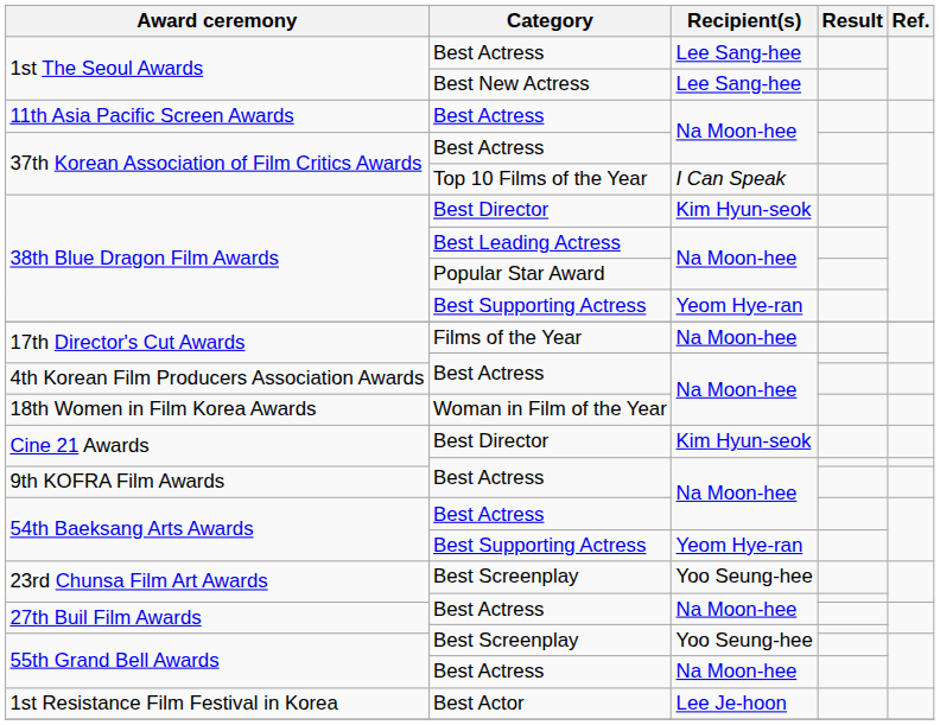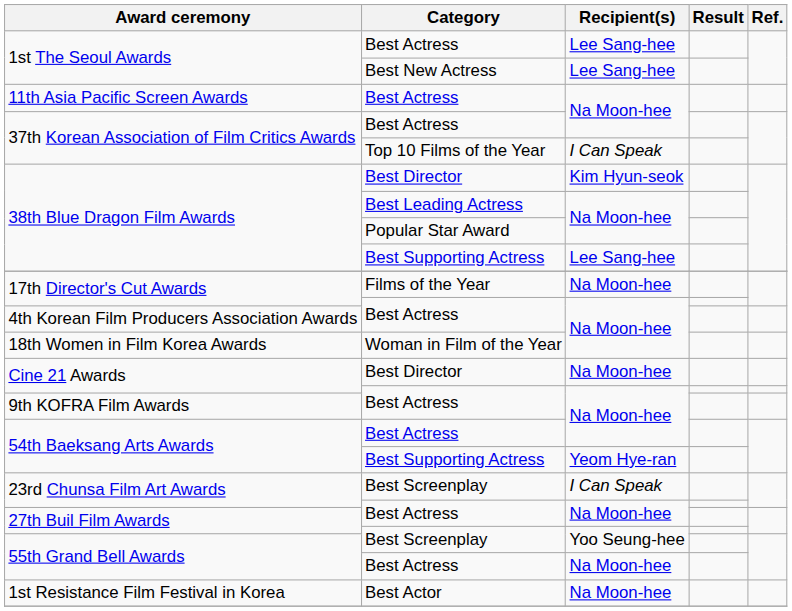 <table class="wikitable sortable">
 <tr>
 <th>Award ceremony</th>
 <th>Category</th>
 <th>Recipient(s)</th>
 <th>Result</th>
 <th>Ref.</th>
 </tr>
 <tr>
 <td rowspan=2>1st <a href='#'>The Seoul Awards</a></td>
 <td>Best Actress</td>
 <td><a href='#'>Lee Sang-hee</a></td>
 <td></td>
 <td rowspan=2></td>
 </tr>
 <tr>
 <td>Best New Actress</td>
 <td><a href='#'>Lee Sang-hee</a></td>
 <td></td>
 </tr>
 <tr>
 <td><a href='#'>11th Asia Pacific Screen Awards</a></td>
 <td><a href='#'>Best Actress</a></td>
 <td rowspan=2><a href='#'>Na Moon-hee</a></td>
 <td></td>
 <td></td>
 </tr>
 <tr>
 <td rowspan=2>37th <a href='#'>Korean Association of Film Critics Awards</a></td>
 <td>Best Actress</td>
 <td></td>
 <td rowspan=2></td>
 </tr>
 <tr>
 <td>Top 10 Films of the Year</td>
 <td><em>I Can Speak</em></td>
 <td></td>
 </tr>
 <tr>
 <td rowspan=4><a href='#'>38th Blue Dragon Film Awards</a></td>
 <td><a href='#'>Best Director</a></td>
 <td><a href='#'>Kim Hyun-seok</a></td>
 <td></td>
 <td rowspan=4></td>
 </tr>
 <tr>
 <td><a href='#'>Best Leading Actress</a></td>
 <td rowspan="2"><a href='#'>Na Moon-hee</a></td>
 <td></td>
 </tr>
 <tr>
 <td>Popular Star Award</td>
 <td></td>
 </tr>
 <tr>
 <td><a href='#'>Best Supporting Actress</a></td>
-<td><a href='#'>Yeom Hye-ran</a></td>
+<td><a href='#'>Lee Sang-hee</a></td>
 <td></td>
 </tr>
 <tr>
 </tr>
 <tr>
 <td rowspan=2>17th <a href='#'>Director's Cut Awards</a></td>
 <td>Films of the Year</td>
 <td><a href='#'>Na Moon-hee</a></td>
 <td></td>
 <td rowspan=2></td>
 </tr>
 <tr>
 <td rowspan=2>Best Actress</td>
 <td rowspan=3><a href='#'>Na Moon-hee</a></td>
 <td></td>
 </tr>
 <tr>
 <td>4th Korean Film Producers Association Awards</td>
 <td></td>
 <td></td>
 </tr>
 <tr>
 <td>18th Women in Film Korea Awards</td>
 <td>Woman in Film of the Year</td>
 <td></td>
 <td></td>
 </tr>
 <tr>
 <td rowspan=2><a href='#'>Cine 21</a> Awards</td>
 <td>Best Director</td>
-<td><a href='#'>Kim Hyun-seok</a></td>
+<td><a href='#'>Na Moon-hee</a></td>
 <td></td>
 <td></td>
 </tr>
 <tr>
 <td rowspan=2>Best Actress</td>
 <td rowspan=3><a href='#'>Na Moon-hee</a></td>
 <td></td>
 <td></td>
 </tr>
 <tr>
 <td>9th KOFRA Film Awards</td>
 <td></td>
 <td></td>
 </tr>
 <tr>
 <td rowspan=2><a href='#'>54th Baeksang Arts Awards</a></td>
 <td><a href='#'>Best Actress</a></td>
 <td></td>
 <td rowspan=2></td>
 </tr>
 <tr>
 <td><a href='#'>Best Supporting Actress</a></td>
 <td><a href='#'>Yeom Hye-ran</a></td>
 <td></td>
 </tr>
 <tr>
 <td rowspan=2>23rd <a href='#'>Chunsa Film Art Awards</a></td>
 <td>Best Screenplay</td>
-<td>Yoo Seung-hee</td>
+<td><em>I Can Speak</em></td>
 <td></td>
 <td rowspan=2></td>
 </tr>
 <tr>
 <td rowspan=2>Best Actress</td>
 <td rowspan=2><a href='#'>Na Moon-hee</a></td>
 <td></td>
 </tr>
 <tr>
 <td rowspan=2><a href='#'>27th Buil Film Awards</a></td>
 <td></td>
 <td rowspan=2></td>
 </tr>
 <tr>
 <td rowspan=2>Best Screenplay</td>
 <td rowspan=2>Yoo Seung-hee</td>
 <td></td>
 </tr>
 <tr>
 <td rowspan=2><a href='#'>55th Grand Bell Awards</a></td>
 <td></td>
 <td rowspan=2></td>
 </tr>
 <tr>
 <td>Best Actress</td>
 <td><a href='#'>Na Moon-hee</a></td>
 <td></td>
 </tr>
 <tr>
 <td>1st Resistance Film Festival in Korea</td>
 <td>Best Actor</td>
-<td><a href='#'>Lee Je-hoon</a></td>
+<td><a href='#'>Na Moon-hee</a></td>
 <td></td>
 <td></td>
 </tr>
 <tr>
 </tr>
 </table>
